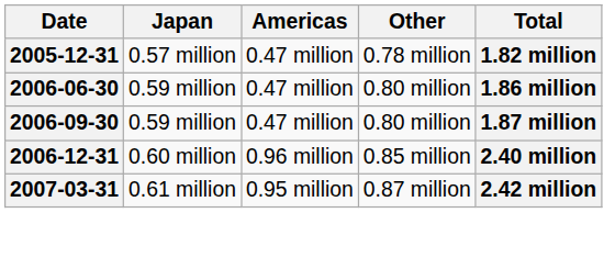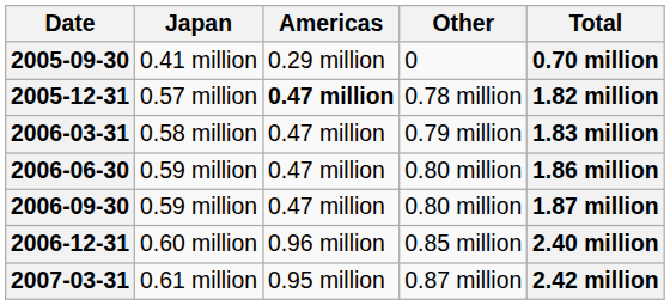 <table class="wikitable">
 <tr>
 <th>Date</th>
 <th>Japan</th>
 <th>Americas</th>
 <th>Other</th>
 <th>Total</th>
 </tr>
 <tr>
+<th>2005-09-30</th>
+<td>0.41 million</td>
+<td>0.29 million</td>
+<td>0</td>
+<th>0.70 million</th>
+</tr>
+<tr>
 <th>2005-12-31</th>
 <td>0.57 million</td>
-<td>0.47 million</td>
+<td><strong>0.47 million</strong></td>
 <td>0.78 million</td>
 <th>1.82 million</th>
+</tr>
+<tr>
+<th>2006-03-31</th>
+<td>0.58 million</td>
+<td>0.47 million</td>
+<td>0.79 million</td>
+<th>1.83 million</th>
 </tr>
 <tr>
 <th>2006-06-30</th>
 <td>0.59 million</td>
 <td>0.47 million</td>
 <td>0.80 million</td>
 <th>1.86 million</th>
 </tr>
 <tr>
 <th>2006-09-30</th>
 <td>0.59 million</td>
 <td>0.47 million</td>
 <td>0.80 million</td>
 <th>1.87 million</th>
 </tr>
 <tr>
 <th>2006-12-31</th>
 <td>0.60 million</td>
 <td>0.96 million</td>
 <td>0.85 million</td>
 <th>2.40 million</th>
 </tr>
 <tr>
 <th>2007-03-31</th>
 <td>0.61 million</td>
 <td>0.95 million</td>
 <td>0.87 million</td>
 <th>2.42 million</th>
 </tr>
 </table>
